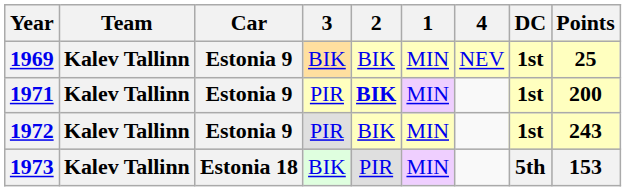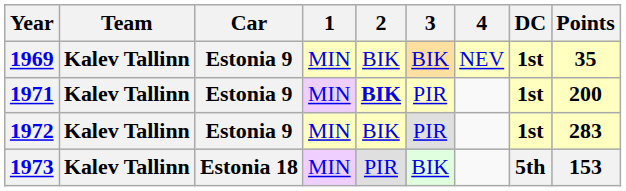 <table class="wikitable" style="text-align:center; font-size:90%">
 <tr>
 <th>Year</th>
 <th>Team</th>
 <th>Car</th>
+<th>1</th>
+<th>2</th>
 <th>3</th>
-<th>2</th>
-<th>1</th>
 <th>4</th>
 <th>DC</th>
 <th>Points</th>
 </tr>
 <tr>
 <th><a href='#'>1969</a></th>
 <th>Kalev Tallinn</th>
 <th>Estonia 9</th>
+<td style="background:#FFFFBF;"><a href='#'>MIN</a><br></td>
+<td style="background:#FFFFBF;"><a href='#'>BIK</a><br></td>
 <td style="background:#FFDF9F;"><a href='#'>BIK</a><br></td>
-<td style="background:#FFFFBF;"><a href='#'>BIK</a><br></td>
-<td style="background:#FFFFBF;"><a href='#'>MIN</a><br></td>
 <td style="background:#FFFFBF;"><a href='#'>NEV</a><br></td>
 <th style="background:#FFFFBF;">1st</th>
-<th style="background:#FFFFBF;">25</th>
+<th style="background:#FFFFBF;">35</th>
 </tr>
 <tr>
 <th><a href='#'>1971</a></th>
 <th>Kalev Tallinn</th>
 <th>Estonia 9</th>
+<td style="background:#EFCFFF;"><a href='#'>MIN</a><br></td>
+<td style="background:#FFFFBF;"><strong><a href='#'>BIK</a><br></strong></td>
 <td style="background:#FFFFBF;"><a href='#'>PIR</a><br></td>
-<td style="background:#FFFFBF;"><strong><a href='#'>BIK</a><br></strong></td>
-<td style="background:#EFCFFF;"><a href='#'>MIN</a><br></td>
 <td></td>
 <th style="background:#FFFFBF;">1st</th>
 <th style="background:#FFFFBF;">200</th>
 </tr>
 <tr>
 <th><a href='#'>1972</a></th>
 <th>Kalev Tallinn</th>
 <th>Estonia 9</th>
+<td style="background:#FFFFBF;"><a href='#'>MIN</a><br></td>
+<td style="background:#FFFFBF;"><a href='#'>BIK</a><br></td>
 <td style="background:#DFDFDF;"><a href='#'>PIR</a><br></td>
-<td style="background:#FFFFBF;"><a href='#'>BIK</a><br></td>
-<td style="background:#FFFFBF;"><a href='#'>MIN</a><br></td>
 <td></td>
 <th style="background:#FFFFBF;">1st</th>
-<th style="background:#FFFFBF;">243</th>
+<th style="background:#FFFFBF;">283</th>
 </tr>
 <tr>
 <th><a href='#'>1973</a></th>
 <th>Kalev Tallinn</th>
 <th>Estonia 18</th>
+<td style="background:#EFCFFF;"><a href='#'>MIN</a><br></td>
+<td style="background:#DFDFDF;"><a href='#'>PIR</a><br></td>
 <td style="background:#DFFFDF;"><a href='#'>BIK</a><br></td>
-<td style="background:#DFDFDF;"><a href='#'>PIR</a><br></td>
-<td style="background:#EFCFFF;"><a href='#'>MIN</a><br></td>
 <td></td>
 <th style="background:#;">5th</th>
 <th style="background:#;">153</th>
 </tr>
 </table>
